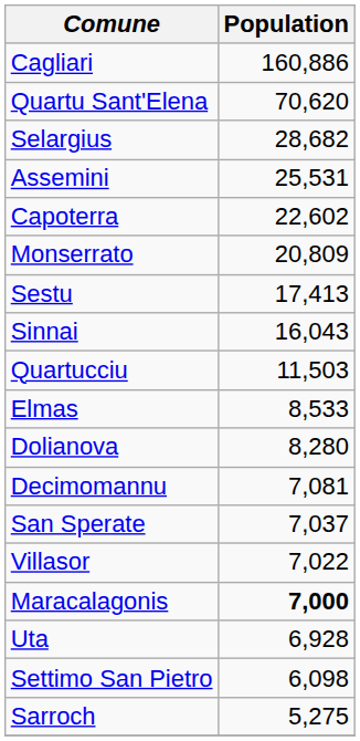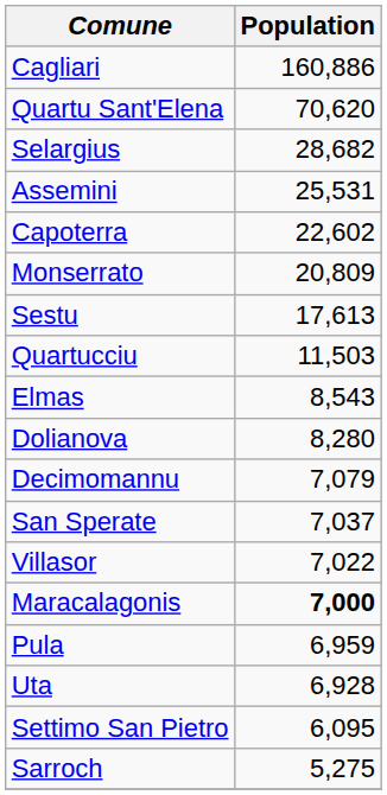 <table class="wikitable">
 <tr>
 <th><em>Comune</em></th>
 <th>Population</th>
 </tr>
 <tr>
 <td><a href='#'>Cagliari</a></td>
 <td align="right">160,886</td>
 </tr>
 <tr>
 <td><a href='#'>Quartu Sant'Elena</a></td>
 <td align="right">70,620</td>
 </tr>
 <tr>
 <td><a href='#'>Selargius</a></td>
 <td align="right">28,682</td>
 </tr>
 <tr>
 <td><a href='#'>Assemini</a></td>
 <td align="right">25,531</td>
 </tr>
 <tr>
 <td><a href='#'>Capoterra</a></td>
 <td align="right">22,602</td>
 </tr>
 <tr>
 <td><a href='#'>Monserrato</a></td>
 <td align="right">20,809</td>
 </tr>
 <tr>
 <td><a href='#'>Sestu</a></td>
-<td align="right">17,413</td>
-</tr>
-<tr>
-<td><a href='#'>Sinnai</a></td>
-<td align="right">16,043</td>
+<td align="right">17,613</td>
 </tr>
 <tr>
 <td><a href='#'>Quartucciu</a></td>
 <td align="right">11,503</td>
 </tr>
 <tr>
 <td><a href='#'>Elmas</a></td>
-<td align="right">8,533</td>
+<td align="right">8,543</td>
 </tr>
 <tr>
 <td><a href='#'>Dolianova</a></td>
 <td align="right">8,280</td>
 </tr>
 <tr>
 <td><a href='#'>Decimomannu</a></td>
-<td align="right">7,081</td>
+<td align="right">7,079</td>
 </tr>
 <tr>
 <td><a href='#'>San Sperate</a></td>
 <td align="right">7,037</td>
 </tr>
 <tr>
 <td><a href='#'>Villasor</a></td>
 <td align="right">7,022</td>
 </tr>
 <tr>
 <td><a href='#'>Maracalagonis</a></td>
 <td align="right"><strong>7,000</strong></td>
 </tr>
 <tr>
+<td><a href='#'>Pula</a></td>
+<td align="right">6,959</td>
+</tr>
+<tr>
 <td><a href='#'>Uta</a></td>
 <td align="right">6,928</td>
 </tr>
 <tr>
 <td><a href='#'>Settimo San Pietro</a></td>
-<td align="right">6,098</td>
+<td align="right">6,095</td>
 </tr>
 <tr>
 <td><a href='#'>Sarroch</a></td>
 <td align="right">5,275</td>
 </tr>
 <tr>
 </tr>
 </table>
